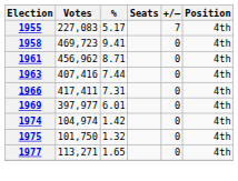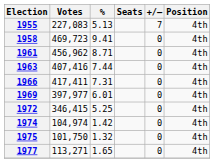 <table class=wikitable style="text-align: right;">
 <tr>
 <th>Election</th>
 <th>Votes</th>
 <th>%</th>
 <th>Seats</th>
 <th>+/–</th>
 <th>Position</th>
 </tr>
 <tr>
 <th><a href='#'>1955</a></th>
 <td>227,083</td>
-<td>5.17</td>
+<td>5.13</td>
 <td></td>
 <td> 7</td>
 <td> 4th</td>
 </tr>
 <tr>
 <th><a href='#'>1958</a></th>
 <td>469,723</td>
 <td>9.41</td>
 <td></td>
 <td> 0</td>
 <td> 4th</td>
 </tr>
 <tr>
 <th><a href='#'>1961</a></th>
 <td>456,962</td>
 <td>8.71</td>
 <td></td>
 <td> 0</td>
 <td> 4th</td>
 </tr>
 <tr>
 <th><a href='#'>1963</a></th>
 <td>407,416</td>
 <td>7.44</td>
 <td></td>
 <td> 0</td>
 <td> 4th</td>
 </tr>
 <tr>
 <th><a href='#'>1966</a></th>
 <td>417,411</td>
 <td>7.31</td>
 <td></td>
 <td> 0</td>
 <td> 4th</td>
 </tr>
 <tr>
 <th><a href='#'>1969</a></th>
 <td>397,977</td>
 <td>6.01</td>
 <td></td>
 <td> 0</td>
 <td> 4th</td>
 </tr>
 <tr>
+<th><a href='#'>1972</a></th>
+<td>346,415</td>
+<td>5.25</td>
+<td></td>
+<td> 0</td>
+<td> 4th</td>
+</tr>
+<tr>
 <th><a href='#'>1974</a></th>
 <td>104,974</td>
 <td>1.42</td>
 <td></td>
 <td> 0</td>
 <td> 4th</td>
 </tr>
 <tr>
 <th><a href='#'>1975</a></th>
 <td>101,750</td>
 <td>1.32</td>
 <td></td>
 <td> 0</td>
 <td> 4th</td>
 </tr>
 <tr>
 <th><a href='#'>1977</a></th>
 <td>113,271</td>
 <td>1.65</td>
 <td></td>
 <td> 0</td>
 <td> 4th</td>
 </tr>
 <tr>
 </tr>
 </table>
